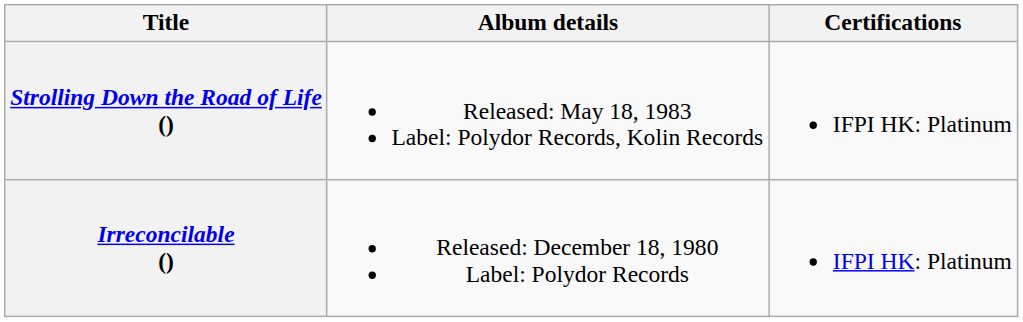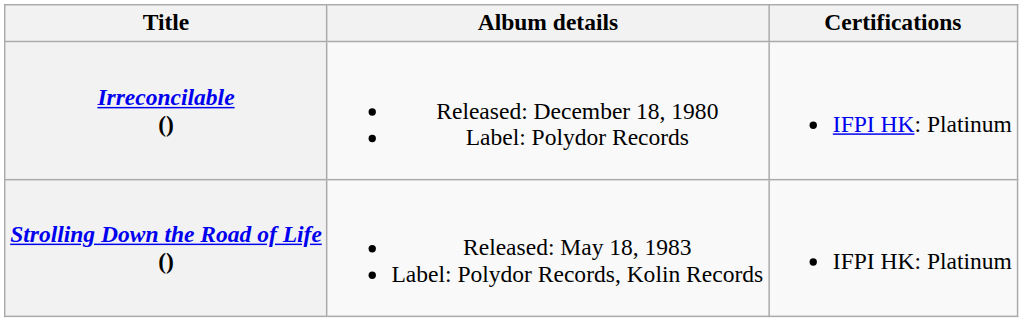 <table class="wikitable plainrowheaders" style="text-align:center;">
 <tr>
 <th scope="col">Title</th>
 <th scope="col">Album details</th>
 <th scope="col">Certifications</th>
 </tr>
 <tr>
+<th scope="row"><em><a href='#'>Irreconcilable</a></em><br>()</th>
+<td><br><ul><li>Released: December 18, 1980</li><li>Label: Polydor Records</li></ul></td>
+<td><br><ul><li><a href='#'>IFPI HK</a>: Platinum</li></ul></td>
+</tr>
+<tr>
 <th scope="row"><em><a href='#'>Strolling Down the Road of Life</a></em><br>()</th>
 <td><br><ul><li>Released: May 18, 1983</li><li>Label: Polydor Records, Kolin Records</li></ul></td>
 <td><br><ul><li>IFPI HK: Platinum</li></ul></td>
 </tr>
-<tr>
-<th scope="row"><em><a href='#'>Irreconcilable</a></em><br>()</th>
-<td><br><ul><li>Released: December 18, 1980</li><li>Label: Polydor Records</li></ul></td>
-<td><br><ul><li><a href='#'>IFPI HK</a>: Platinum</li></ul></td>
-</tr>
 </table>
